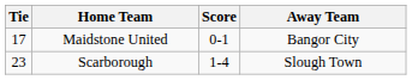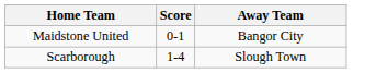 <table class="wikitable" style="text-align:center;">
 <tr>
-<th width=20>Tie</th>
 <th width=175>Home Team</th>
 <th width=20>Score</th>
 <th width=175>Away Team</th>
 </tr>
 <tr>
-<td>17</td>
 <td>Maidstone United</td>
 <td>0-1</td>
 <td>Bangor City</td>
 </tr>
 <tr>
-<td>23</td>
 <td>Scarborough</td>
 <td>1-4</td>
 <td>Slough Town</td>
 </tr>
 </table>
